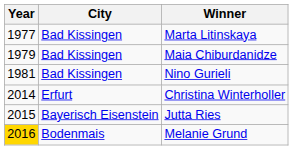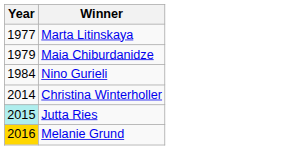 <table class="wikitable">
 <tr>
 <th>Year</th>
-<th>City</th>
 <th>Winner</th>
 </tr>
 <tr>
 <td>1977</td>
-<td><a href='#'>Bad Kissingen</a></td>
 <td><a href='#'>Marta Litinskaya</a></td>
 </tr>
 <tr>
 <td>1979</td>
-<td><a href='#'>Bad Kissingen</a></td>
 <td><a href='#'>Maia Chiburdanidze</a></td>
 </tr>
 <tr>
-<td>1981</td>
-<td><a href='#'>Bad Kissingen</a></td>
+<td>1984</td>
 <td><a href='#'>Nino Gurieli</a></td>
 </tr>
 <tr>
 <td>2014</td>
-<td><a href='#'>Erfurt</a></td>
 <td><a href='#'>Christina Winterholler</a></td>
 </tr>
 <tr>
-<td>2015</td>
-<td><a href='#'>Bayerisch Eisenstein</a></td>
+<td style="background: paleturquoise;">2015</td>
 <td><a href='#'>Jutta Ries</a></td>
 </tr>
 <tr>
 <td style="background: gold;">2016</td>
-<td><a href='#'>Bodenmais</a></td>
 <td><a href='#'>Melanie Grund</a></td>
 </tr>
 </table>
